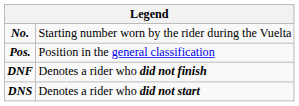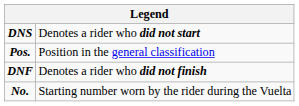 <table class="wikitable">
 <tr>
 <th colspan=2>Legend</th>
 </tr>
 <tr>
-<td align=center><strong><em>No.</em></strong></td>
-<td>Starting number worn by the rider during the Vuelta</td>
+<td align=center><strong><em>DNS</em></strong></td>
+<td>Denotes a rider who <strong><em>did not start</em></strong></td>
 </tr>
 <tr>
 <td align=center><strong><em>Pos.</em></strong></td>
 <td>Position in the <a href='#'>general classification</a></td>
 </tr>
 <tr>
 <td align=center><strong><em>DNF</em></strong></td>
 <td>Denotes a rider who <strong><em>did not finish</em></strong></td>
 </tr>
 <tr>
-<td align=center><strong><em>DNS</em></strong></td>
-<td>Denotes a rider who <strong><em>did not start</em></strong></td>
+<td align=center><strong><em>No.</em></strong></td>
+<td>Starting number worn by the rider during the Vuelta</td>
 </tr>
 </table>
